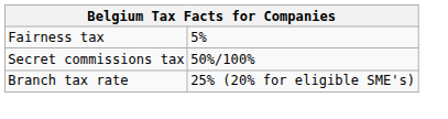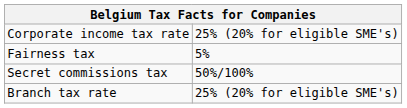 <table class="wikitable">
 <tr>
 <th colspan="2">Belgium Tax Facts for Companies</th>
+</tr>
+<tr>
+<td>Corporate income tax rate</td>
+<td>25% (20% for eligible SME's)</td>
 </tr>
 <tr>
 <td>Fairness tax</td>
 <td>5%</td>
 </tr>
 <tr>
 <td>Secret commissions tax</td>
 <td>50%/100%</td>
 </tr>
 <tr>
 <td>Branch tax rate</td>
 <td>25% (20% for eligible SME's)</td>
 </tr>
 </table>
